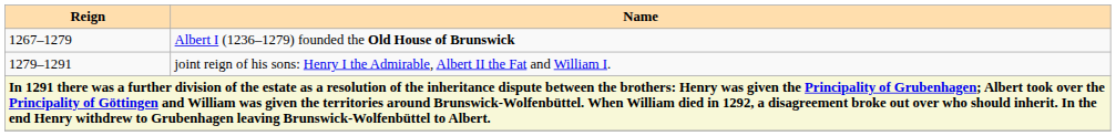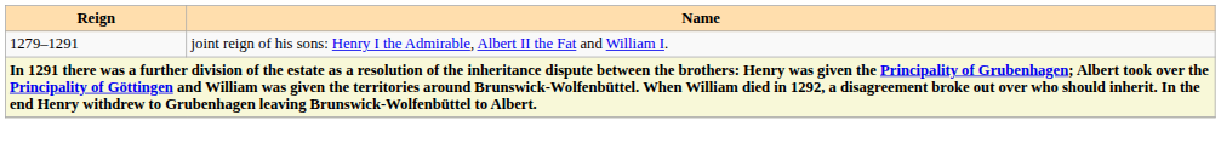 <table width = "100%" border = 1 border="1" cellpadding="4" cellspacing="0" style="margin: 0.5em 1em 0.5em 0; background: #f9f9f9; border: 1px #aaa solid; border-collapse: collapse;">
 <tr>
 <th width = "15%" bgcolor = "#FFDEAD">Reign</th>
 <th width = "85%" bgcolor = "#FFDEAD">Name</th>
-</tr>
-<tr>
-<td>1267–1279</td>
-<td><a href='#'>Albert I</a> (1236–1279) founded the <strong>Old House of Brunswick</strong></td>
 </tr>
 <tr>
 <td>1279–1291</td>
 <td>joint reign of his sons: <a href='#'>Henry I the Admirable</a>, <a href='#'>Albert II the Fat</a> and <a href='#'>William I</a>.</td>
 </tr>
 <tr>
 <td colspan = "2" bgcolor = "F8F8D8" align="left"><strong>In 1291 there was a further division of the estate as a resolution of the inheritance dispute between the brothers: Henry was given the <a href='#'>Principality of Grubenhagen</a>; Albert took over the <a href='#'>Principality of Göttingen</a> and William was given the territories around Brunswick-Wolfenbüttel. When William died in 1292, a disagreement broke out over who should inherit. In the end Henry withdrew to Grubenhagen leaving Brunswick-Wolfenbüttel to Albert.</strong></td>
 </tr>
 <tr>
 </tr>
 </table>
